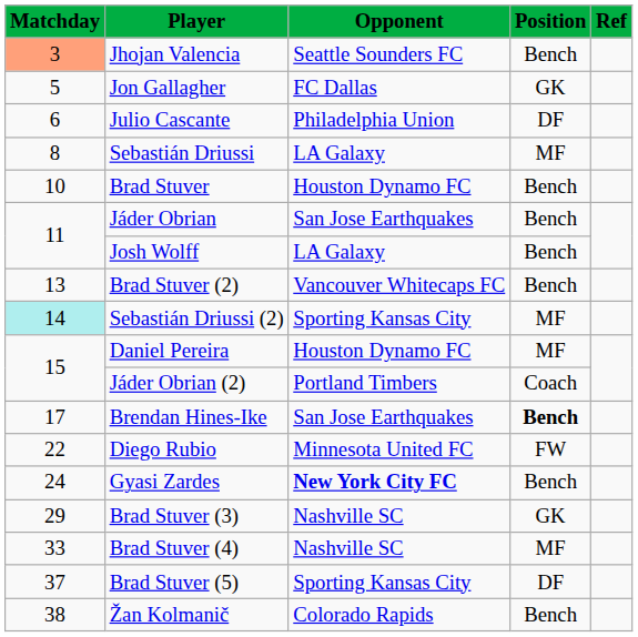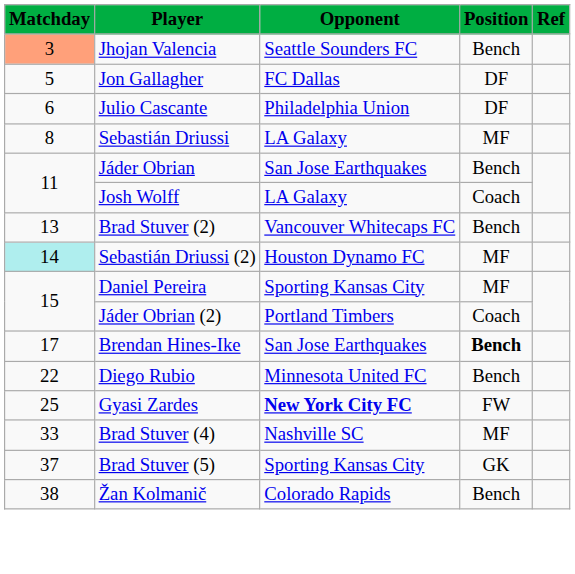 <table class=wikitable>
 <tr>
 <th style="background-color:#00AE42; color:#000000">Matchday</th>
 <th style="background-color:#00AE42; color:#000000">Player</th>
 <th style="background-color:#00AE42; color:#000000">Opponent</th>
 <th style="background-color:#00AE42; color:#000000">Position</th>
 <th style="background-color:#00AE42; color:#000000">Ref</th>
 </tr>
 <tr>
 <td align=center style="background: lightsalmon;">3</td>
 <td> <a href='#'>Jhojan Valencia</a></td>
 <td><a href='#'>Seattle Sounders FC</a></td>
 <td align=center>Bench</td>
 <td></td>
 </tr>
 <tr>
 <td align=center>5</td>
 <td> <a href='#'>Jon Gallagher</a></td>
 <td><a href='#'>FC Dallas</a></td>
-<td align=center>GK</td>
+<td align=center>DF</td>
 <td></td>
 </tr>
 <tr>
 <td align=center>6</td>
 <td> <a href='#'>Julio Cascante</a></td>
 <td><a href='#'>Philadelphia Union</a></td>
 <td align=center>DF</td>
 <td></td>
 </tr>
 <tr>
 <td align=center>8</td>
 <td> <a href='#'>Sebastián Driussi</a></td>
 <td><a href='#'>LA Galaxy</a></td>
 <td align=center>MF</td>
 <td></td>
 </tr>
 <tr>
-<td align=center>10</td>
-<td> <a href='#'>Brad Stuver</a></td>
-<td><a href='#'>Houston Dynamo FC</a></td>
-<td align=center>Bench</td>
-<td></td>
-</tr>
-<tr>
 <td rowspan=2 align=center>11</td>
 <td> <a href='#'>Jáder Obrian</a></td>
 <td><a href='#'>San Jose Earthquakes</a></td>
 <td align=center>Bench</td>
 <td rowspan=2></td>
 </tr>
 <tr>
 <td> <a href='#'>Josh Wolff</a></td>
 <td><a href='#'>LA Galaxy</a></td>
-<td align=center>Bench</td>
+<td align=center>Coach</td>
 </tr>
 <tr>
 <td align=center>13</td>
 <td> <a href='#'>Brad Stuver</a> (2)</td>
 <td><a href='#'>Vancouver Whitecaps FC</a></td>
 <td align=center>Bench</td>
 <td></td>
 </tr>
 <tr>
 <td align=center style="background: paleturquoise;">14</td>
 <td> <a href='#'>Sebastián Driussi</a> (2)</td>
-<td><a href='#'>Sporting Kansas City</a></td>
+<td><a href='#'>Houston Dynamo FC</a></td>
 <td align=center>MF</td>
 <td></td>
 </tr>
 <tr>
 <td align=center rowspan=2>15</td>
 <td> <a href='#'>Daniel Pereira</a></td>
-<td><a href='#'>Houston Dynamo FC</a></td>
+<td><a href='#'>Sporting Kansas City</a></td>
 <td align=center>MF</td>
 <td rowspan=2></td>
 </tr>
 <tr>
 <td> <a href='#'>Jáder Obrian</a> (2)</td>
 <td><a href='#'>Portland Timbers</a></td>
 <td align=center>Coach</td>
 </tr>
 <tr>
 <td align=center>17</td>
 <td> <a href='#'>Brendan Hines-Ike</a></td>
 <td><a href='#'>San Jose Earthquakes</a></td>
 <td align=center><strong>Bench</strong></td>
 <td></td>
 </tr>
 <tr>
 <td align=center>22</td>
 <td> <a href='#'>Diego Rubio</a></td>
 <td><a href='#'>Minnesota United FC</a></td>
-<td align=center>FW</td>
-<td></td>
-</tr>
-<tr>
-<td align=center>24</td>
-<td> <a href='#'>Gyasi Zardes</a></td>
-<td><strong><a href='#'>New York City FC</a></strong></td>
 <td align=center>Bench</td>
 <td></td>
 </tr>
 <tr>
-<td align=center>29</td>
-<td> <a href='#'>Brad Stuver</a> (3)</td>
-<td><a href='#'>Nashville SC</a></td>
-<td align=center>GK</td>
+<td align=center>25</td>
+<td> <a href='#'>Gyasi Zardes</a></td>
+<td><strong><a href='#'>New York City FC</a></strong></td>
+<td align=center>FW</td>
 <td></td>
 </tr>
 <tr>
 <td align=center>33</td>
 <td> <a href='#'>Brad Stuver</a> (4)</td>
 <td><a href='#'>Nashville SC</a></td>
 <td align=center>MF</td>
 <td></td>
 </tr>
 <tr>
 <td align=center>37</td>
 <td> <a href='#'>Brad Stuver</a> (5)</td>
 <td><a href='#'>Sporting Kansas City</a></td>
-<td align=center>DF</td>
+<td align=center>GK</td>
 <td></td>
 </tr>
 <tr>
 <td align=center>38</td>
 <td> <a href='#'>Žan Kolmanič</a></td>
 <td><a href='#'>Colorado Rapids</a></td>
 <td align=center>Bench</td>
 <td></td>
 </tr>
 </table>
